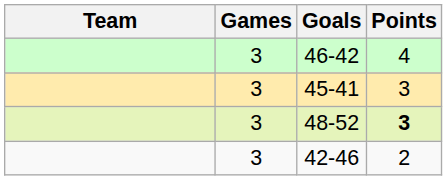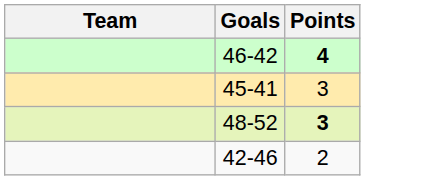 <table class="wikitable" style="text-align:center;">
 <tr>
 <th width=150px>Team</th>
-<th>Games</th>
 <th>Goals</th>
 <th>Points</th>
 </tr>
 <tr bgcolor="#ccffcc">
 <td align="left"></td>
-<td>3</td>
 <td>46-42</td>
-<td>4</td>
+<td><strong>4</strong></td>
 </tr>
 <tr bgcolor="#ffebad">
 <td align="left"></td>
-<td>3</td>
 <td>45-41</td>
 <td>3</td>
 </tr>
 <tr bgcolor="#e5f4bb">
 <td align="left"></td>
-<td>3</td>
 <td>48-52</td>
 <td><strong>3</strong></td>
 </tr>
 <tr>
 <td align="left"></td>
-<td>3</td>
 <td>42-46</td>
 <td>2</td>
 </tr>
 </table>
